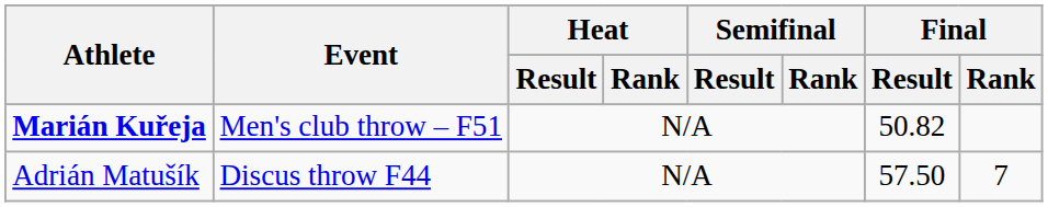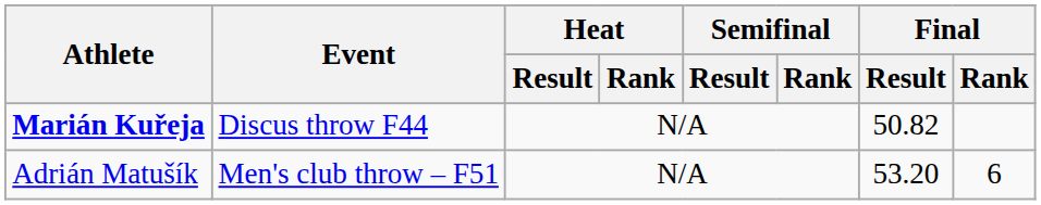 <table class="wikitable" style="font-size:90%">
 <tr>
 <th rowspan="2">Athlete</th>
 <th rowspan="2">Event</th>
 <th colspan="2">Heat</th>
 <th colspan="2">Semifinal</th>
 <th colspan="2">Final</th>
 </tr>
 <tr>
 <th>Result</th>
 <th>Rank</th>
 <th>Result</th>
 <th>Rank</th>
 <th>Result</th>
 <th>Rank</th>
 </tr>
 <tr>
 <td><strong><a href='#'>Marián Kuřeja</a></strong></td>
-<td><a href='#'>Men's club throw – F51</a></td>
+<td><a href='#'>Discus throw F44</a></td>
 <td align="center" colspan="4">N/A</td>
 <td align="center">50.82</td>
 <td align="center"></td>
 </tr>
 <tr>
 <td><a href='#'>Adrián Matušík</a></td>
-<td><a href='#'>Discus throw F44</a></td>
+<td><a href='#'>Men's club throw – F51</a></td>
 <td align="center" colspan="4">N/A</td>
-<td align="center">57.50</td>
-<td align="center">7</td>
+<td align="center">53.20</td>
+<td align="center">6</td>
 </tr>
 </table>
